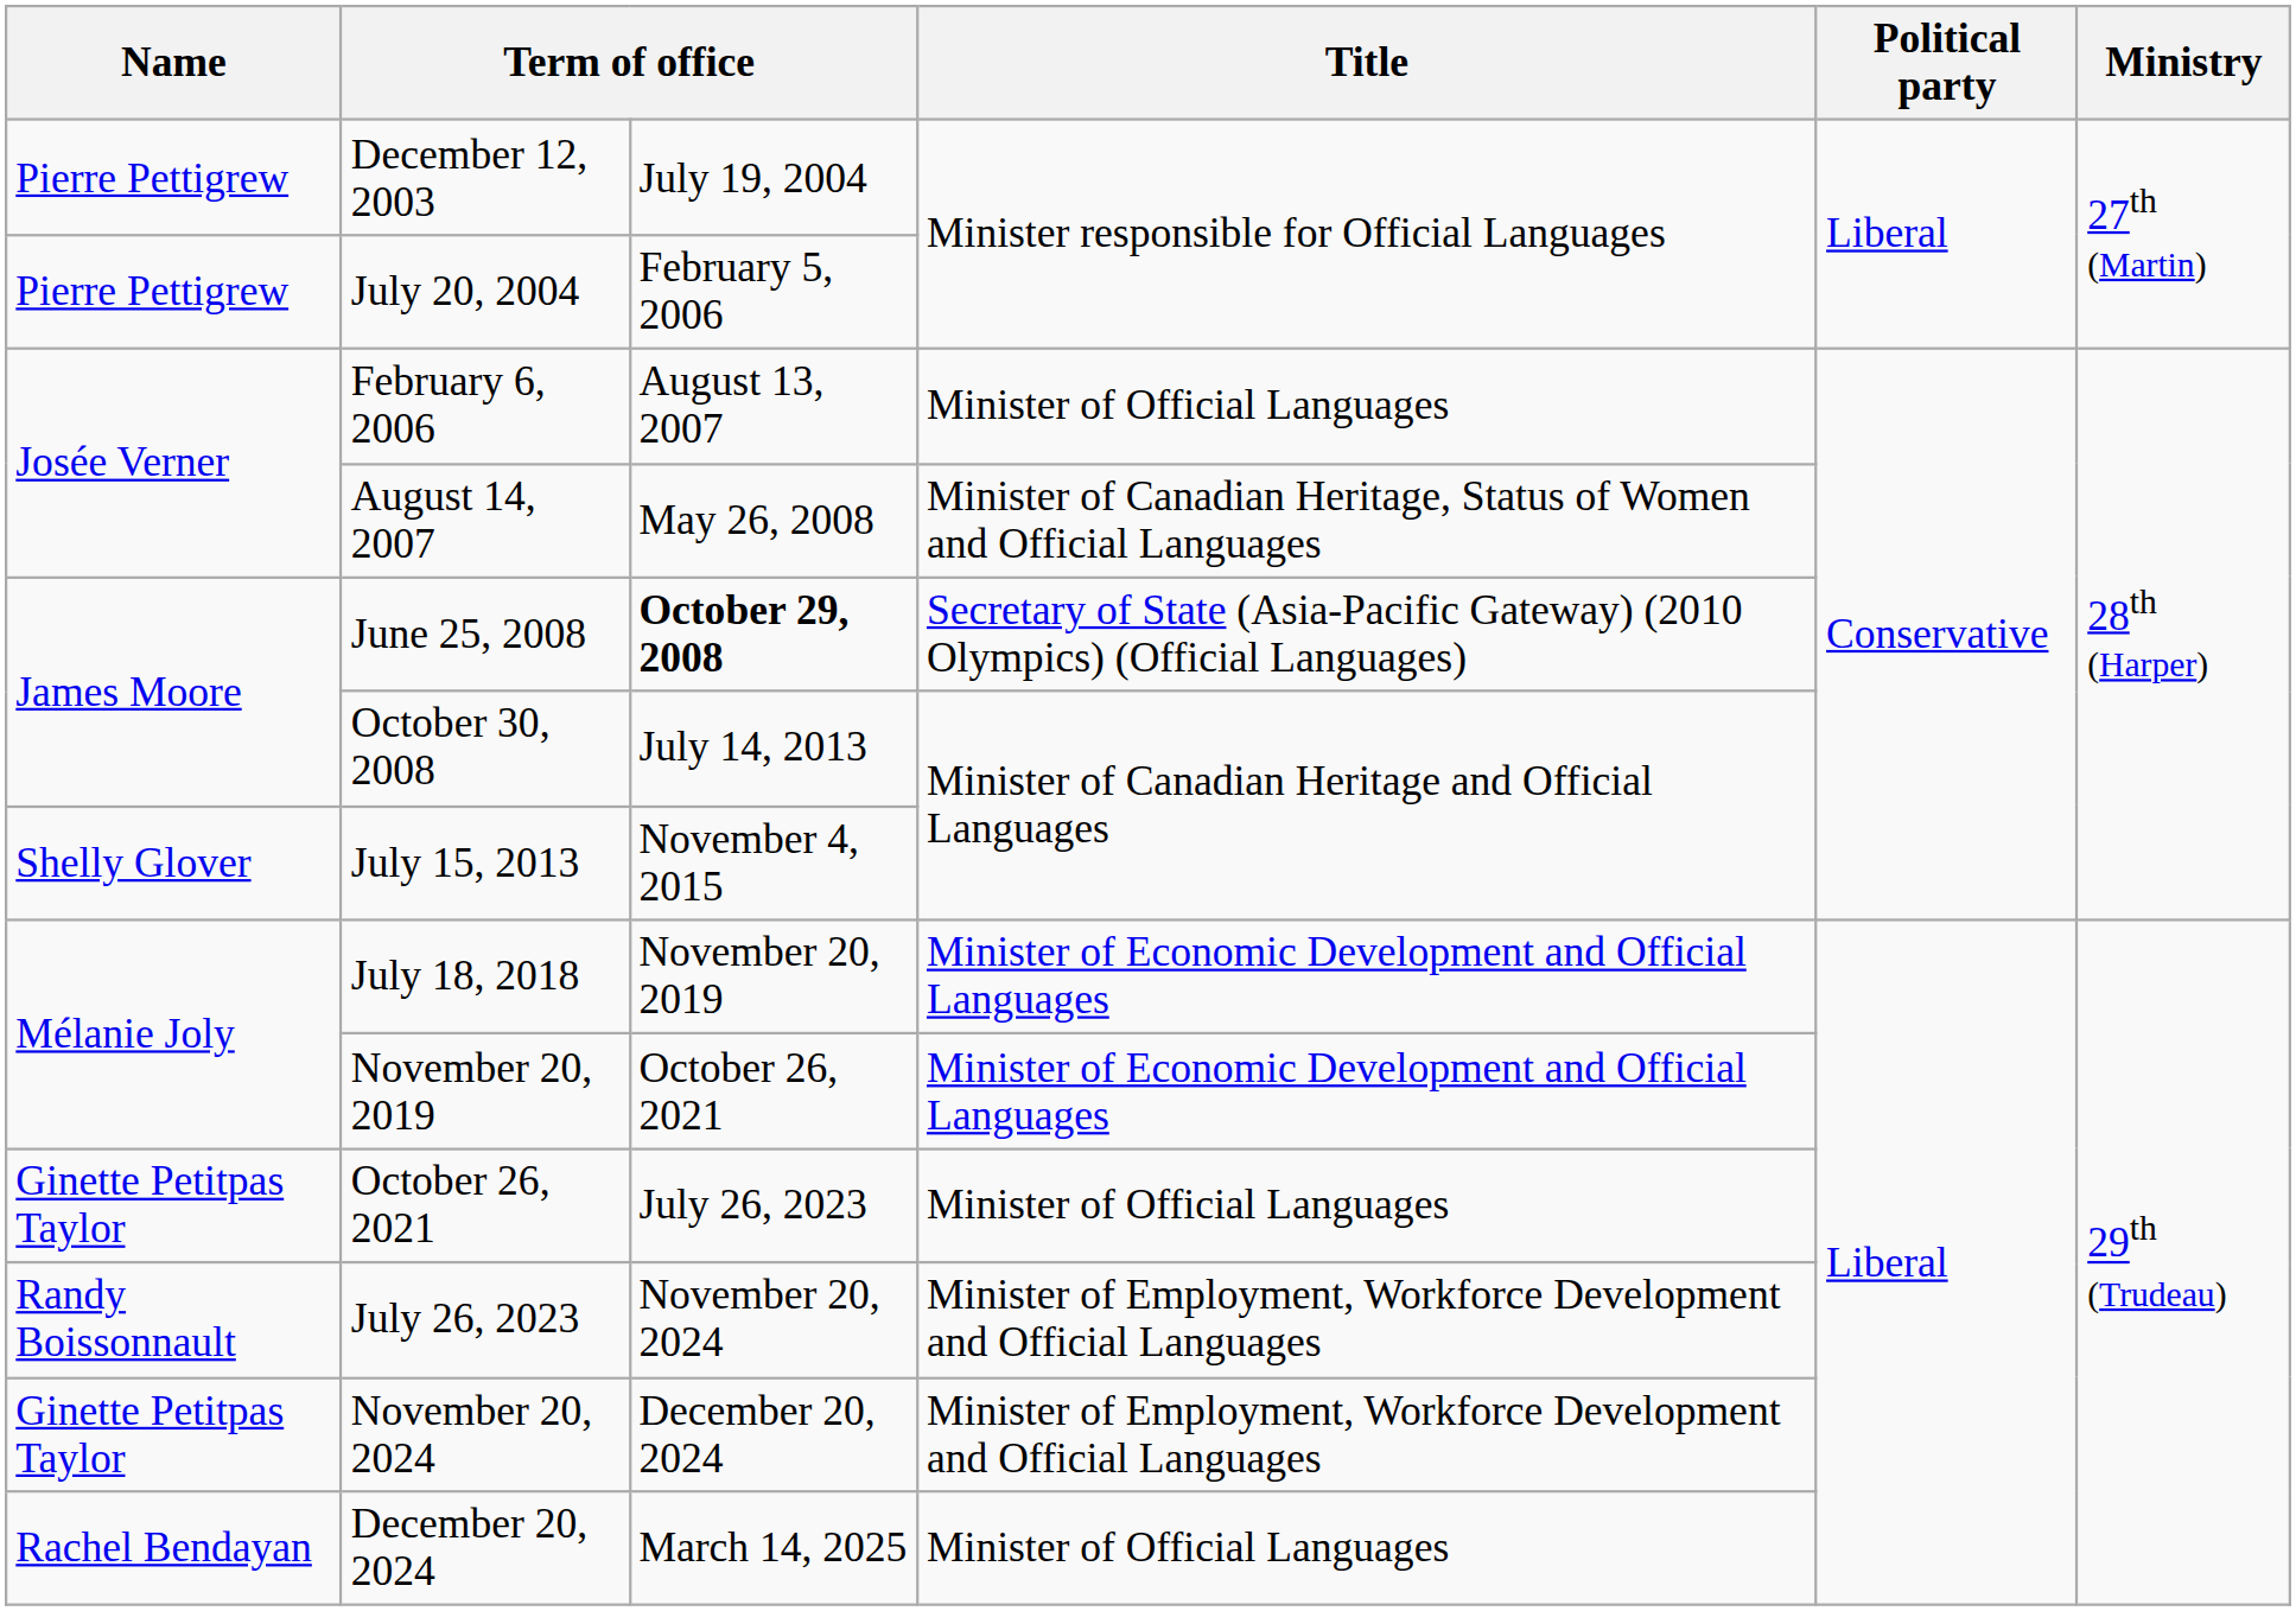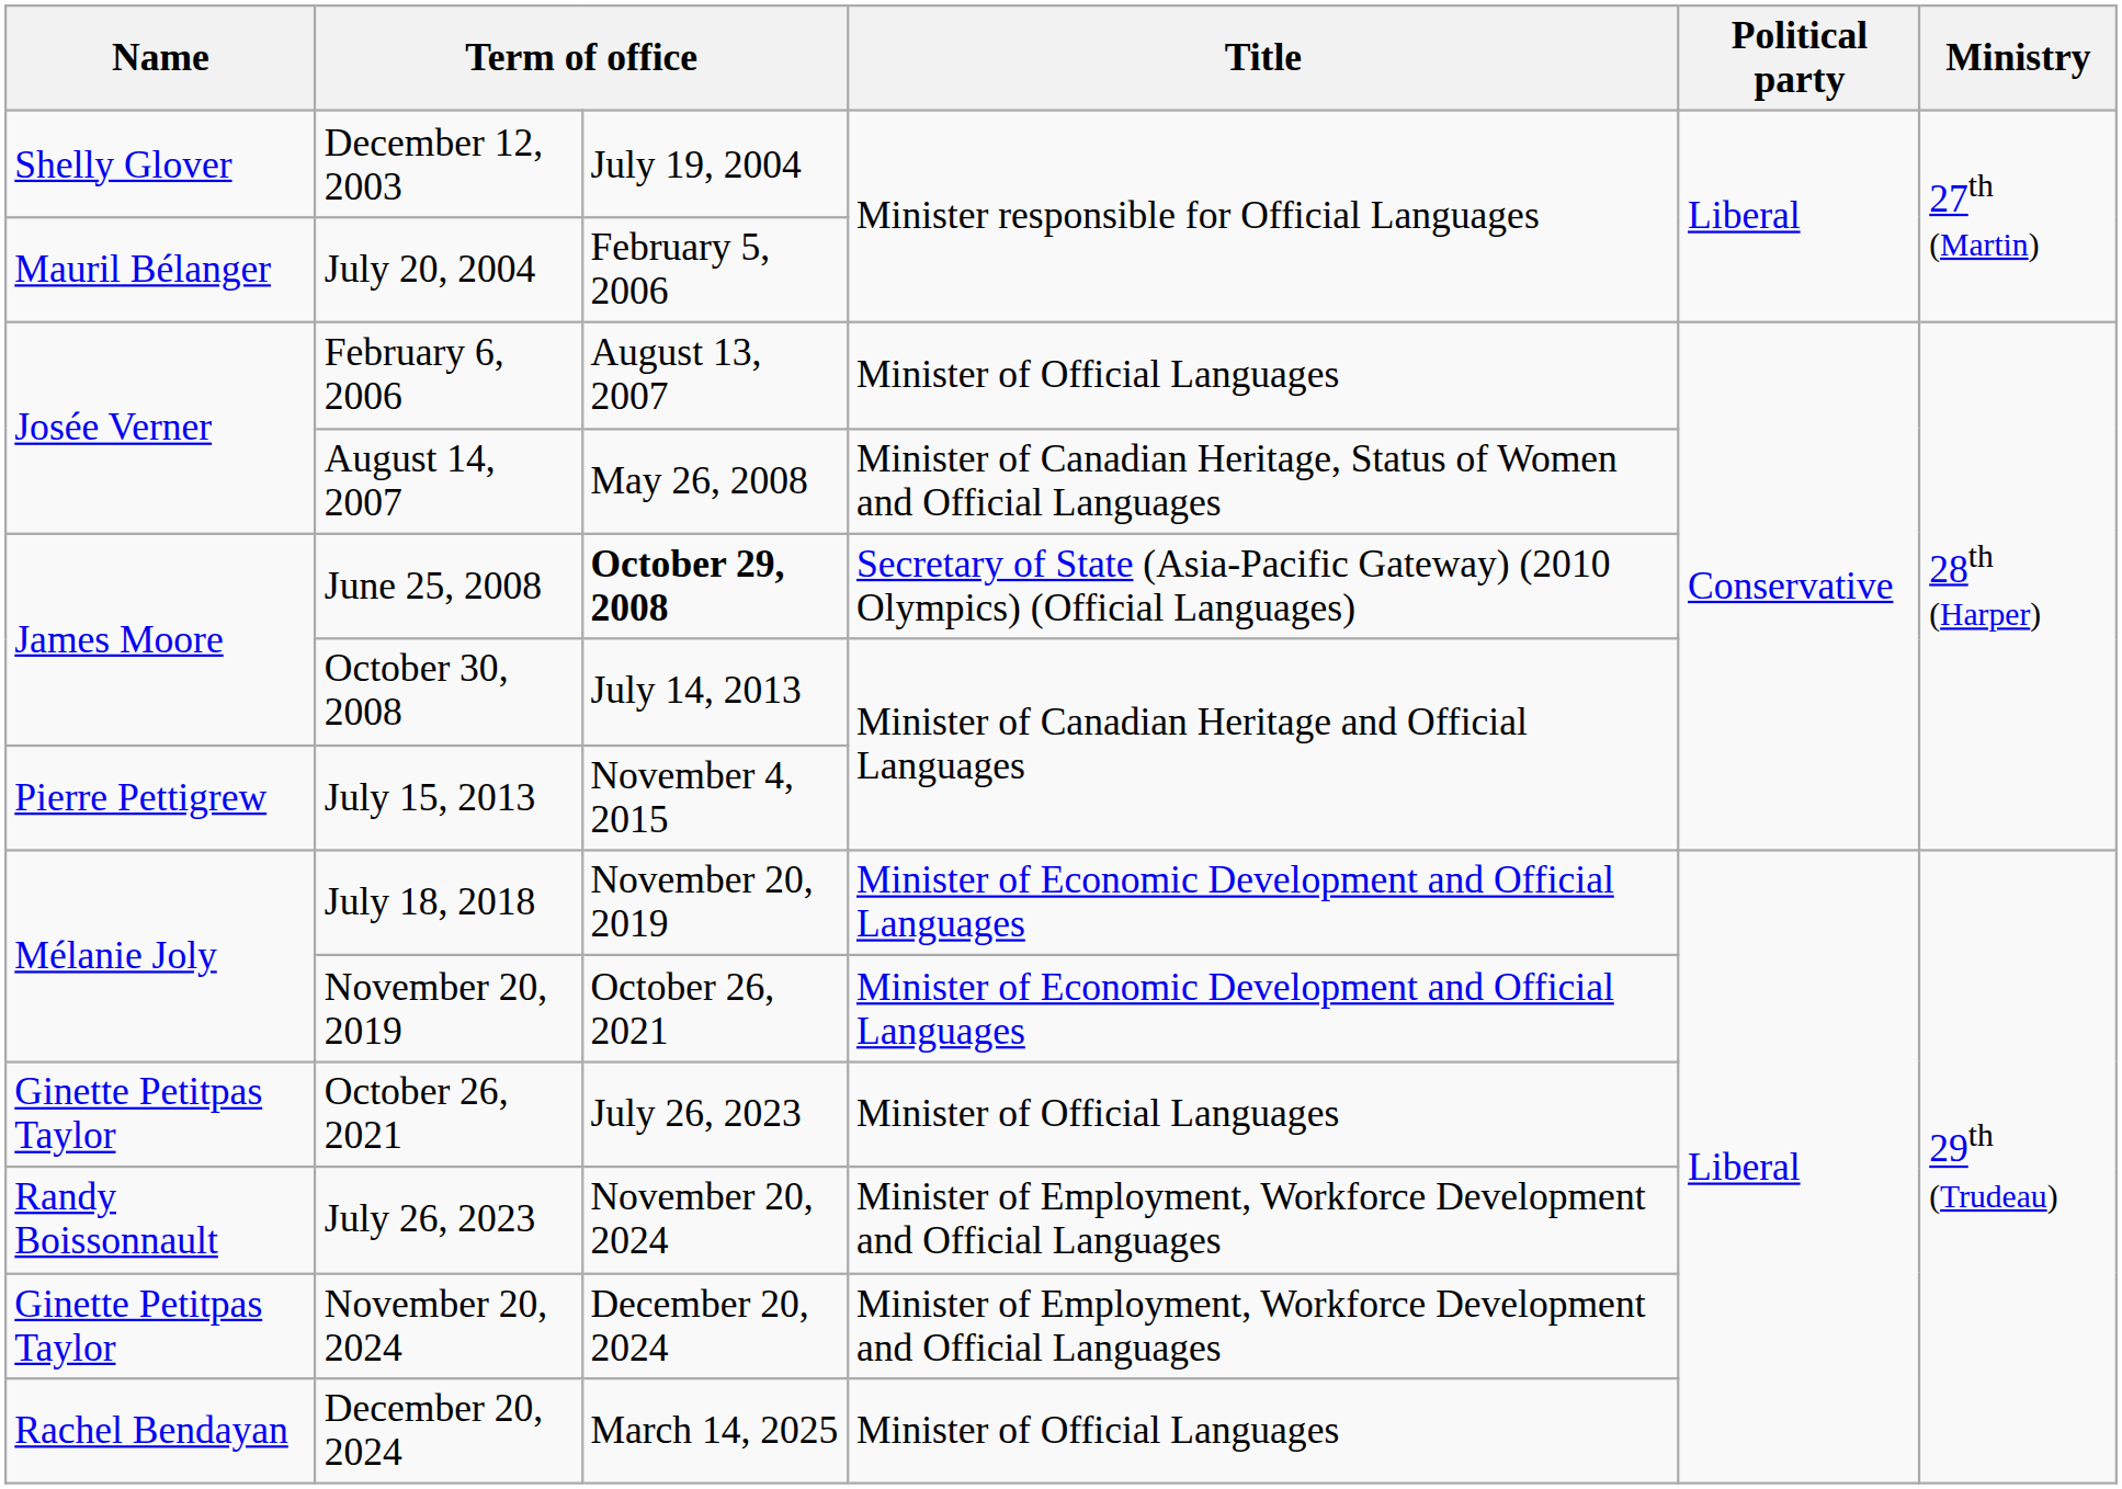 <table class="wikitable">
 <tr>
 <th>Name</th>
 <th colspan="2">Term of office</th>
 <th>Title</th>
 <th>Political party</th>
 <th>Ministry</th>
 </tr>
 <tr>
-<td><a href='#'>Pierre Pettigrew</a></td>
+<td><a href='#'>Shelly Glover</a></td>
 <td>December 12, 2003</td>
 <td>July 19, 2004</td>
 <td rowspan="2">Minister responsible for Official Languages</td>
 <td rowspan="2"><a href='#'>Liberal</a></td>
 <td rowspan="2"><a href='#'>27</a><sup>th</sup> <small>(<a href='#'>Martin</a>)</small></td>
 </tr>
 <tr>
-<td><a href='#'>Pierre Pettigrew</a></td>
+<td><a href='#'>Mauril Bélanger</a></td>
 <td>July 20, 2004</td>
 <td>February 5, 2006</td>
 </tr>
 <tr>
 <td rowspan="2"><a href='#'>Josée Verner</a></td>
 <td>February 6, 2006</td>
 <td>August 13, 2007</td>
 <td>Minister of Official Languages</td>
 <td rowspan="5"><a href='#'>Conservative</a></td>
 <td rowspan="5"><a href='#'>28</a><sup>th</sup> <small>(<a href='#'>Harper</a>)</small></td>
 </tr>
 <tr>
 <td>August 14, 2007</td>
 <td>May 26, 2008</td>
 <td>Minister of Canadian Heritage, Status of Women and Official Languages</td>
 </tr>
 <tr>
 <td rowspan="2"><a href='#'>James Moore</a></td>
 <td>June 25, 2008</td>
 <td><strong>October 29, 2008</strong></td>
 <td><a href='#'>Secretary of State</a> (Asia-Pacific Gateway) (2010 Olympics) (Official Languages)</td>
 </tr>
 <tr>
 <td>October 30, 2008</td>
 <td>July 14, 2013</td>
 <td rowspan="2">Minister of Canadian Heritage and Official Languages</td>
 </tr>
 <tr>
-<td><a href='#'>Shelly Glover</a></td>
+<td><a href='#'>Pierre Pettigrew</a></td>
 <td>July 15, 2013</td>
 <td>November 4, 2015</td>
 </tr>
 <tr>
 <td rowspan="2"><a href='#'>Mélanie Joly</a></td>
 <td>July 18, 2018</td>
 <td>November 20, 2019</td>
 <td><a href='#'>Minister of Economic Development and Official Languages</a></td>
 <td rowspan="6"><a href='#'>Liberal</a></td>
 <td rowspan="6"><a href='#'>29</a><sup>th</sup> <small>(<a href='#'>Trudeau</a>)</small></td>
 </tr>
 <tr>
 <td>November 20, 2019</td>
 <td>October 26, 2021</td>
 <td><a href='#'>Minister of Economic Development and Official Languages</a></td>
 </tr>
 <tr>
 <td><a href='#'>Ginette Petitpas Taylor</a></td>
 <td>October 26, 2021</td>
 <td>July 26, 2023</td>
 <td>Minister of Official Languages</td>
 </tr>
 <tr>
 <td><a href='#'>Randy Boissonnault</a></td>
 <td>July 26, 2023</td>
 <td>November 20, 2024</td>
 <td>Minister of Employment, Workforce Development and Official Languages</td>
 </tr>
 <tr>
 <td><a href='#'>Ginette Petitpas Taylor</a></td>
 <td>November 20, 2024</td>
 <td>December 20, 2024</td>
 <td>Minister of Employment, Workforce Development and Official Languages</td>
 </tr>
 <tr>
 <td><a href='#'>Rachel Bendayan</a></td>
 <td>December 20, 2024</td>
 <td>March 14, 2025</td>
 <td>Minister of Official Languages</td>
 </tr>
 </table>
